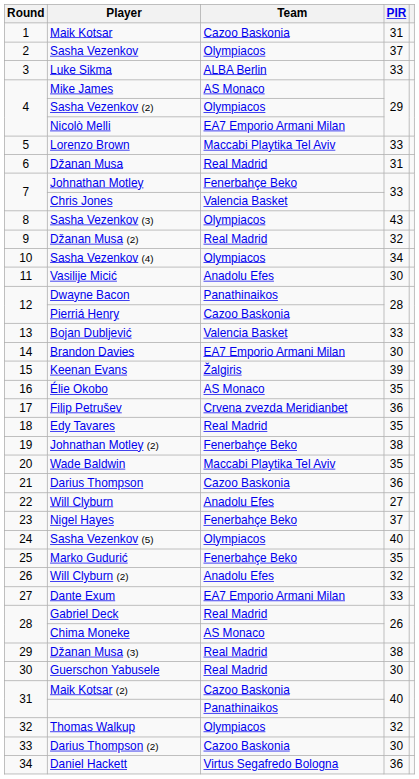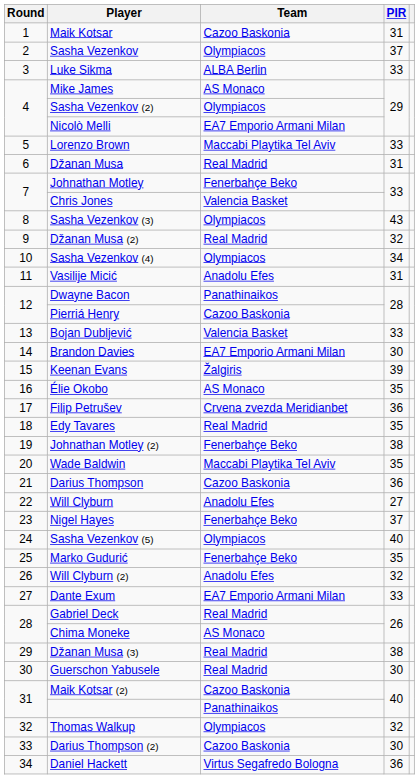 <table class="wikitable sortable" style="text-align: center;">
 <tr>
 <th>Round</th>
 <th style="width:200px;">Player</th>
 <th style="width:240px;">Team</th>
 <th><a href='#'>PIR</a></th>
 <th></th>
 </tr>
 <tr>
 <td>1</td>
 <td style="text-align:left;"> <a href='#'>Maik Kotsar</a></td>
 <td style="text-align:left;"> <a href='#'>Cazoo Baskonia</a></td>
 <td>31</td>
 <td></td>
 </tr>
 <tr>
 <td>2</td>
 <td style="text-align:left;"> <a href='#'>Sasha Vezenkov</a></td>
 <td style="text-align:left;"> <a href='#'>Olympiacos</a></td>
 <td>37</td>
 <td></td>
 </tr>
 <tr>
 <td>3</td>
 <td style="text-align:left;"> <a href='#'>Luke Sikma</a></td>
 <td style="text-align:left;"> <a href='#'>ALBA Berlin</a></td>
 <td>33</td>
 <td></td>
 </tr>
 <tr>
 <td rowspan=3>4</td>
 <td align=left> <a href='#'>Mike James</a></td>
 <td align=left> <a href='#'>AS Monaco</a></td>
 <td rowspan=3>29</td>
 <td rowspan=3></td>
 </tr>
 <tr>
 <td align=left> <a href='#'>Sasha Vezenkov</a> <small>(2)</small></td>
 <td align=left> <a href='#'>Olympiacos</a></td>
 </tr>
 <tr>
 <td align=left> <a href='#'>Nicolò Melli</a></td>
 <td align=left> <a href='#'>EA7 Emporio Armani Milan</a></td>
 </tr>
 <tr>
 <td>5</td>
 <td style="text-align:left;"> <a href='#'>Lorenzo Brown</a></td>
 <td style="text-align:left;"> <a href='#'>Maccabi Playtika Tel Aviv</a></td>
 <td>33</td>
 <td></td>
 </tr>
 <tr>
 <td>6</td>
 <td style="text-align:left;"> <a href='#'>Džanan Musa</a></td>
 <td style="text-align:left;"> <a href='#'>Real Madrid</a></td>
 <td>31</td>
 <td></td>
 </tr>
 <tr>
 <td rowspan=2>7</td>
 <td align=left> <a href='#'>Johnathan Motley</a></td>
 <td align=left> <a href='#'>Fenerbahçe Beko</a></td>
 <td rowspan=2>33</td>
 <td rowspan=2></td>
 </tr>
 <tr>
 <td align=left> <a href='#'>Chris Jones</a></td>
 <td align=left> <a href='#'>Valencia Basket</a></td>
 </tr>
 <tr>
 <td>8</td>
 <td style="text-align:left;"> <a href='#'>Sasha Vezenkov</a> <small>(3)</small></td>
 <td align=left> <a href='#'>Olympiacos</a></td>
 <td>43</td>
 <td></td>
 </tr>
 <tr>
 <td>9</td>
 <td style="text-align:left;"> <a href='#'>Džanan Musa</a> <small>(2)</small></td>
 <td style="text-align:left;"> <a href='#'>Real Madrid</a></td>
 <td>32</td>
 <td></td>
 </tr>
 <tr>
 <td>10</td>
 <td style="text-align:left;"> <a href='#'>Sasha Vezenkov</a> <small>(4)</small></td>
 <td align=left> <a href='#'>Olympiacos</a></td>
 <td>34</td>
 <td></td>
 </tr>
 <tr>
 <td>11</td>
 <td style="text-align:left;"> <a href='#'>Vasilije Micić</a></td>
 <td align=left> <a href='#'>Anadolu Efes</a></td>
-<td>30</td>
+<td>31</td>
 <td></td>
 </tr>
 <tr>
 <td rowspan=2>12</td>
 <td align=left> <a href='#'>Dwayne Bacon</a></td>
 <td align=left> <a href='#'>Panathinaikos</a></td>
 <td rowspan=2>28</td>
 <td rowspan=2></td>
 </tr>
 <tr>
 <td align=left> <a href='#'>Pierriá Henry</a></td>
 <td align=left> <a href='#'>Cazoo Baskonia</a></td>
 </tr>
 <tr>
 <td>13</td>
 <td style="text-align:left;"> <a href='#'>Bojan Dubljević</a></td>
 <td align=left> <a href='#'>Valencia Basket</a></td>
 <td>33</td>
 <td></td>
 </tr>
 <tr>
 <td>14</td>
 <td style="text-align:left;"> <a href='#'>Brandon Davies</a></td>
 <td style="text-align:left;"> <a href='#'>EA7 Emporio Armani Milan</a></td>
 <td>30</td>
 <td></td>
 </tr>
 <tr>
 <td>15</td>
 <td style="text-align:left;"> <a href='#'>Keenan Evans</a></td>
 <td style="text-align:left;"> <a href='#'>Žalgiris</a></td>
 <td>39</td>
 <td></td>
 </tr>
 <tr>
 <td>16</td>
 <td style="text-align:left;"> <a href='#'>Élie Okobo</a></td>
 <td style="text-align:left;"> <a href='#'>AS Monaco</a></td>
 <td>35</td>
 <td></td>
 </tr>
 <tr>
 <td>17</td>
 <td style="text-align:left;"> <a href='#'>Filip Petrušev</a></td>
 <td style="text-align:left;"> <a href='#'>Crvena zvezda Meridianbet</a></td>
 <td>36</td>
 <td></td>
 </tr>
 <tr>
 <td>18</td>
 <td style="text-align:left;"> <a href='#'>Edy Tavares</a></td>
 <td style="text-align:left;"> <a href='#'>Real Madrid</a></td>
 <td>35</td>
 <td></td>
 </tr>
 <tr>
 <td>19</td>
 <td style="text-align:left;"> <a href='#'>Johnathan Motley</a> <small>(2)</small></td>
 <td style="text-align:left;"> <a href='#'>Fenerbahçe Beko</a></td>
 <td>38</td>
 <td></td>
 </tr>
 <tr>
 <td>20</td>
 <td style="text-align:left;"> <a href='#'>Wade Baldwin</a></td>
 <td style="text-align:left;"> <a href='#'>Maccabi Playtika Tel Aviv</a></td>
 <td>35</td>
 <td></td>
 </tr>
 <tr>
 <td>21</td>
 <td style="text-align:left;"> <a href='#'>Darius Thompson</a></td>
 <td style="text-align:left;"> <a href='#'>Cazoo Baskonia</a></td>
 <td>36</td>
 <td></td>
 </tr>
 <tr>
 <td>22</td>
 <td style="text-align:left;"> <a href='#'>Will Clyburn</a></td>
 <td style="text-align:left;"> <a href='#'>Anadolu Efes</a></td>
 <td>27</td>
 <td></td>
 </tr>
 <tr>
 <td>23</td>
 <td style="text-align:left;"> <a href='#'>Nigel Hayes</a></td>
 <td style="text-align:left;"> <a href='#'>Fenerbahçe Beko</a></td>
 <td>37</td>
 <td></td>
 </tr>
 <tr>
 <td>24</td>
 <td style="text-align:left;"> <a href='#'>Sasha Vezenkov</a> <small>(5)</small></td>
 <td align=left> <a href='#'>Olympiacos</a></td>
 <td>40</td>
 <td></td>
 </tr>
 <tr>
 <td>25</td>
 <td style="text-align:left;"> <a href='#'>Marko Gudurić</a></td>
 <td style="text-align:left;"> <a href='#'>Fenerbahçe Beko</a></td>
 <td>35</td>
 <td></td>
 </tr>
 <tr>
 <td>26</td>
 <td style="text-align:left;"> <a href='#'>Will Clyburn</a> <small>(2)</small></td>
 <td style="text-align:left;"> <a href='#'>Anadolu Efes</a></td>
 <td>32</td>
 <td></td>
 </tr>
 <tr>
 <td>27</td>
 <td style="text-align:left;"> <a href='#'>Dante Exum</a></td>
 <td style="text-align:left;"> <a href='#'>EA7 Emporio Armani Milan</a></td>
 <td>33</td>
 <td></td>
 </tr>
 <tr>
 <td rowspan=2>28</td>
 <td align=left> <a href='#'>Gabriel Deck</a></td>
 <td align=left> <a href='#'>Real Madrid</a></td>
 <td rowspan=2>26</td>
 <td rowspan=2></td>
 </tr>
 <tr>
 <td align=left> <a href='#'>Chima Moneke</a></td>
 <td align=left> <a href='#'>AS Monaco</a></td>
 </tr>
 <tr>
 <td>29</td>
 <td style="text-align:left;"> <a href='#'>Džanan Musa</a> <small>(3)</small></td>
 <td style="text-align:left;"> <a href='#'>Real Madrid</a></td>
 <td>38</td>
 <td></td>
 </tr>
 <tr>
 <td>30</td>
 <td style="text-align:left;"> <a href='#'>Guerschon Yabusele</a></td>
 <td style="text-align:left;"> <a href='#'>Real Madrid</a></td>
 <td>30</td>
 <td></td>
 </tr>
 <tr>
 <td rowspan=2>31</td>
 <td align=left> <a href='#'>Maik Kotsar</a> <small>(2)</small></td>
 <td align=left> <a href='#'>Cazoo Baskonia</a></td>
 <td rowspan=2>40</td>
 <td rowspan=2></td>
 </tr>
 <tr>
 <td align=left></td>
 <td align=left> <a href='#'>Panathinaikos</a></td>
 </tr>
 <tr>
 <td>32</td>
 <td style="text-align:left;"> <a href='#'>Thomas Walkup</a></td>
 <td style="text-align:left;"> <a href='#'>Olympiacos</a></td>
 <td>32</td>
 <td></td>
 </tr>
 <tr>
 <td>33</td>
 <td style="text-align:left;"> <a href='#'>Darius Thompson</a> <small>(2)</small></td>
 <td style="text-align:left;"> <a href='#'>Cazoo Baskonia</a></td>
 <td>30</td>
 <td></td>
 </tr>
 <tr>
 <td>34</td>
 <td style="text-align:left;"> <a href='#'>Daniel Hackett</a></td>
 <td style="text-align:left;"> <a href='#'>Virtus Segafredo Bologna</a></td>
 <td>36</td>
 <td></td>
 </tr>
 </table>
